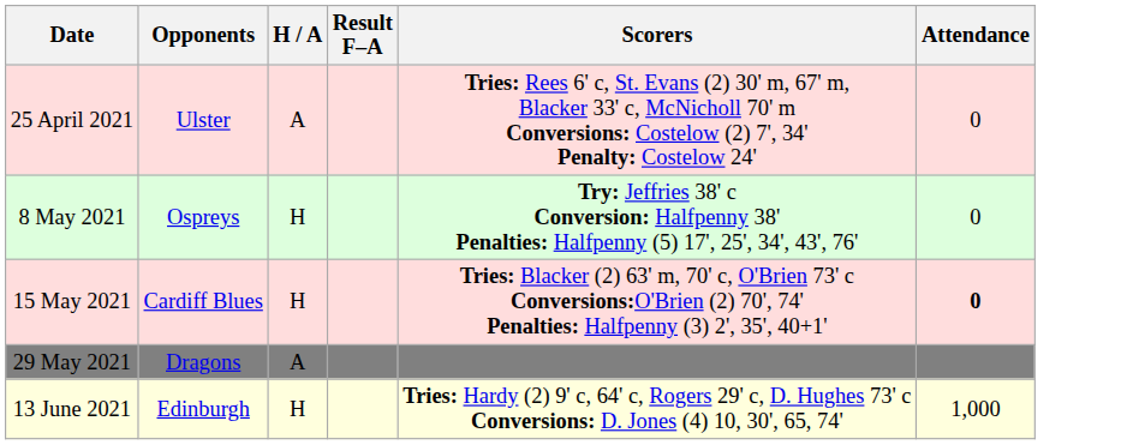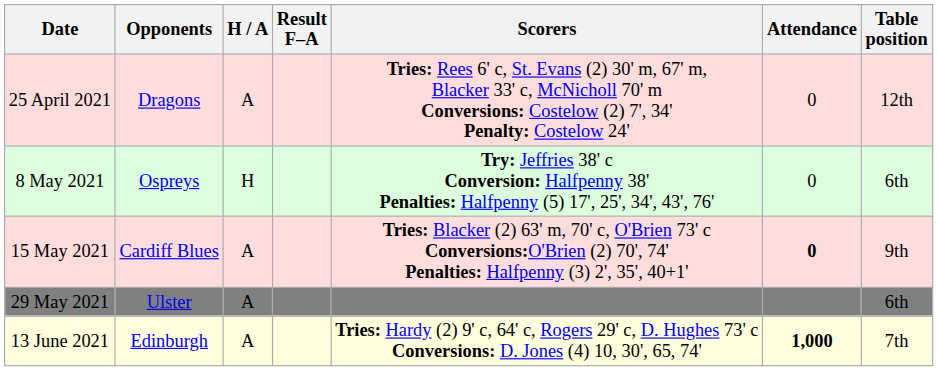 <table class="wikitable" style="text-align:center">
 <tr>
 <th>Date</th>
 <th>Opponents</th>
 <th>H / A</th>
 <th>Result<br>F–A</th>
 <th>Scorers</th>
 <th>Attendance</th>
+<th>Table<br>position</th>
 </tr>
 <tr style="background:#ffdddd">
 <td>25 April 2021</td>
-<td><a href='#'>Ulster</a></td>
+<td><a href='#'>Dragons</a></td>
 <td>A</td>
 <td></td>
 <td><strong>Tries:</strong> <a href='#'>Rees</a> 6' c, <a href='#'>St. Evans</a> (2) 30' m, 67' m,<br><a href='#'>Blacker</a> 33' c, <a href='#'>McNicholl</a> 70' m<br><strong>Conversions:</strong> <a href='#'>Costelow</a> (2) 7', 34'<br><strong>Penalty:</strong> <a href='#'>Costelow</a> 24'</td>
 <td>0</td>
+<td>12th</td>
 </tr>
 <tr style="background:#ddffdd">
 <td>8 May 2021</td>
 <td><a href='#'>Ospreys</a></td>
 <td>H</td>
 <td></td>
 <td><strong>Try:</strong> <a href='#'>Jeffries</a> 38' c<br><strong>Conversion:</strong> <a href='#'>Halfpenny</a> 38'<br><strong>Penalties:</strong> <a href='#'>Halfpenny</a> (5) 17', 25', 34', 43', 76'</td>
 <td>0</td>
+<td>6th</td>
 </tr>
 <tr style="background:#ffdddd">
 <td>15 May 2021</td>
 <td><a href='#'>Cardiff Blues</a></td>
-<td>H</td>
+<td>A</td>
 <td></td>
 <td><strong>Tries:</strong> <a href='#'>Blacker</a> (2) 63' m, 70' c, <a href='#'>O'Brien</a> 73' c<br><strong>Conversions:</strong><a href='#'>O'Brien</a> (2) 70', 74'<br><strong>Penalties:</strong> <a href='#'>Halfpenny</a> (3) 2', 35', 40+1'</td>
 <td><strong>0</strong></td>
+<td>9th</td>
 </tr>
 <tr bgcolor="#808080">
 <td>29 May 2021</td>
-<td><a href='#'>Dragons</a></td>
+<td><a href='#'>Ulster</a></td>
 <td>A</td>
 <td></td>
 <td></td>
 <td></td>
+<td>6th</td>
 </tr>
 <tr bgcolor="#ffffdd">
 <td>13 June 2021</td>
 <td><a href='#'>Edinburgh</a></td>
-<td>H</td>
+<td>A</td>
 <td></td>
 <td><strong>Tries:</strong> <a href='#'>Hardy</a> (2) 9' c, 64' c, <a href='#'>Rogers</a> 29' c, <a href='#'>D. Hughes</a> 73' c<br><strong>Conversions:</strong> <a href='#'>D. Jones</a> (4) 10, 30', 65, 74'</td>
-<td>1,000</td>
+<td><strong>1,000</strong></td>
+<td>7th</td>
 </tr>
 </table>
